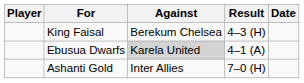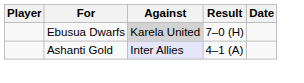 <table class="wikitable">
 <tr>
 <th>Player</th>
 <th>For</th>
 <th>Against</th>
 <th>Result</th>
 <th>Date</th>
 </tr>
 <tr>
 <td> </td>
-<td>King Faisal</td>
-<td>Berekum Chelsea</td>
-<td>4–3 (H)</td>
-<td></td>
-</tr>
-<tr>
-<td> </td>
 <td>Ebusua Dwarfs</td>
 <td style="background: lightgrey;">Karela United</td>
-<td>4–1 (A)</td>
+<td>7–0 (H)</td>
 <td></td>
 </tr>
 <tr>
 <td> </td>
 <td>Ashanti Gold</td>
-<td>Inter Allies</td>
-<td>7–0 (H)</td>
+<td style="background: lavender;">Inter Allies</td>
+<td>4–1 (A)</td>
 <td></td>
 </tr>
 </table>
